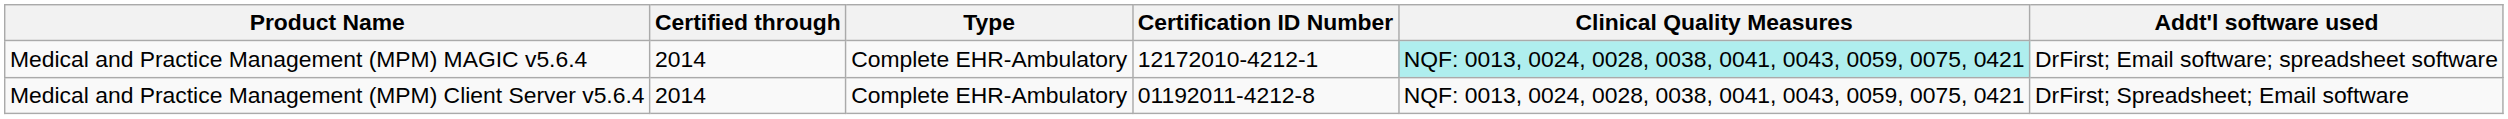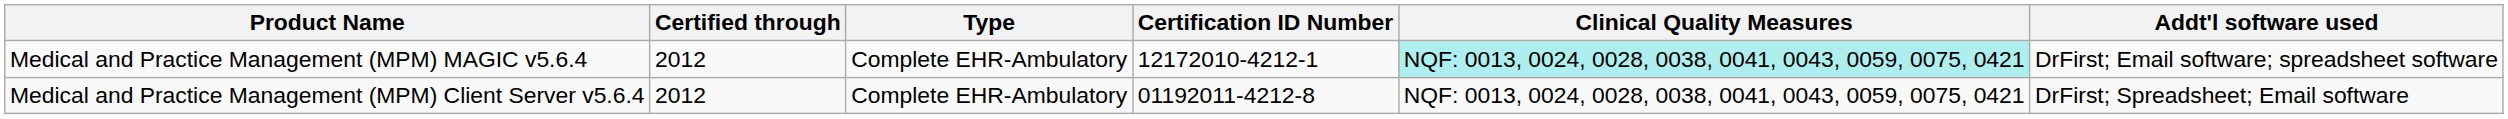 <table class="wikitable">
 <tr>
 <th>Product Name</th>
 <th>Certified through</th>
 <th>Type</th>
 <th>Certification ID Number</th>
 <th>Clinical Quality Measures</th>
 <th>Addt'l software used</th>
 </tr>
 <tr>
 <td>Medical and Practice Management (MPM) MAGIC v5.6.4</td>
-<td>2014</td>
+<td>2012</td>
 <td>Complete EHR-Ambulatory</td>
 <td>12172010-4212-1</td>
 <td style="background: paleturquoise;">NQF: 0013, 0024, 0028, 0038, 0041, 0043, 0059, 0075, 0421</td>
 <td>DrFirst; Email software; spreadsheet software</td>
 </tr>
 <tr>
 <td>Medical and Practice Management (MPM) Client Server v5.6.4</td>
-<td>2014</td>
+<td>2012</td>
 <td>Complete EHR-Ambulatory</td>
 <td>01192011-4212-8</td>
 <td>NQF: 0013, 0024, 0028, 0038, 0041, 0043, 0059, 0075, 0421</td>
 <td>DrFirst; Spreadsheet; Email software</td>
 </tr>
 </table>
